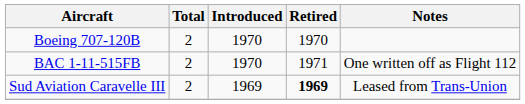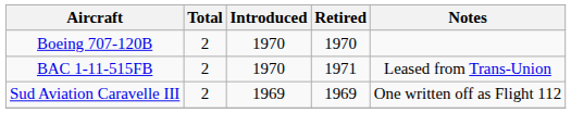 <table class="wikitable" style="margin:0.5em auto; text-align:center">
 <tr>
 <th>Aircraft</th>
 <th>Total</th>
 <th>Introduced</th>
 <th>Retired</th>
 <th>Notes</th>
 </tr>
 <tr>
 <td><a href='#'>Boeing 707-120B</a></td>
 <td>2</td>
 <td>1970</td>
 <td>1970</td>
 <td></td>
 </tr>
 <tr>
 <td><a href='#'>BAC 1-11-515FB</a></td>
 <td>2</td>
 <td>1970</td>
 <td>1971</td>
-<td>One written off as Flight 112</td>
+<td>Leased from <a href='#'>Trans-Union</a></td>
 </tr>
 <tr>
 <td><a href='#'>Sud Aviation Caravelle III</a></td>
 <td>2</td>
 <td>1969</td>
-<td><strong>1969</strong></td>
-<td>Leased from <a href='#'>Trans-Union</a></td>
+<td>1969</td>
+<td>One written off as Flight 112</td>
 </tr>
 <tr>
 </tr>
 </table>
